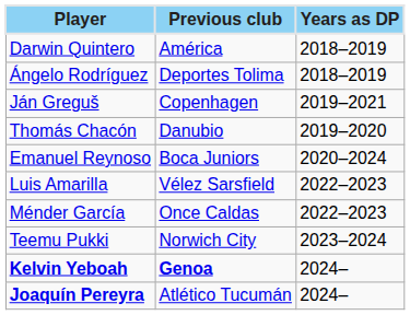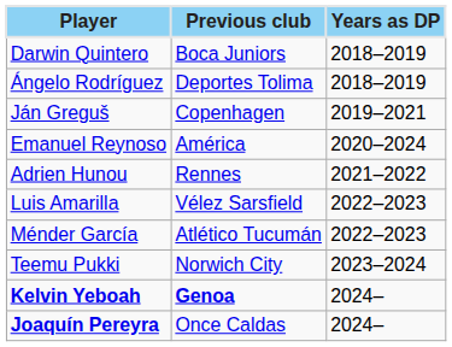 <table class="wikitable" style="text-align:center">
 <tr>
 <th style="background:#8CD2F4; color:#231F20; border:2px solid #E4E5E6;">Player</th>
 <th style="background:#8CD2F4; color:#231F20; border:2px solid #E4E5E6;">Previous club</th>
 <th style="background:#8CD2F4; color:#231F20; border:2px solid #E4E5E6;">Years as DP</th>
 </tr>
 <tr>
 <td align=left> <a href='#'>Darwin Quintero</a></td>
-<td align=left> <a href='#'>América</a></td>
+<td align=left> <a href='#'>Boca Juniors</a></td>
 <td align=left>2018–2019</td>
 </tr>
 <tr>
 <td align=left> <a href='#'>Ángelo Rodríguez</a></td>
 <td align=left> <a href='#'>Deportes Tolima</a></td>
 <td align=left>2018–2019</td>
 </tr>
 <tr>
 <td align=left> <a href='#'>Ján Greguš</a></td>
 <td align=left> <a href='#'>Copenhagen</a></td>
 <td align=left>2019–2021</td>
 </tr>
 <tr>
-<td align=left> <a href='#'>Thomás Chacón</a></td>
-<td align=left> <a href='#'>Danubio</a></td>
-<td align=left>2019–2020</td>
+<td align=left> <a href='#'>Emanuel Reynoso</a></td>
+<td align=left> <a href='#'>América</a></td>
+<td align=left>2020–2024</td>
 </tr>
 <tr>
-<td align=left> <a href='#'>Emanuel Reynoso</a></td>
-<td align=left> <a href='#'>Boca Juniors</a></td>
-<td align=left>2020–2024</td>
+<td align=left> <a href='#'>Adrien Hunou</a></td>
+<td align=left> <a href='#'>Rennes</a></td>
+<td align=left>2021–2022</td>
 </tr>
 <tr>
 <td align=left> <a href='#'>Luis Amarilla</a></td>
 <td align=left> <a href='#'>Vélez Sarsfield</a></td>
 <td align=left>2022–2023</td>
 </tr>
 <tr>
 <td align=left> <a href='#'>Ménder García</a></td>
-<td align=left> <a href='#'>Once Caldas</a></td>
+<td align=left> <a href='#'>Atlético Tucumán</a></td>
 <td align=left>2022–2023</td>
 </tr>
 <tr>
 <td align=left> <a href='#'>Teemu Pukki</a></td>
 <td align=left> <a href='#'>Norwich City</a></td>
 <td align=left>2023–2024</td>
 </tr>
 <tr>
 <td align=left> <strong><a href='#'>Kelvin Yeboah</a></strong></td>
 <td align=left><strong> <a href='#'>Genoa</a></strong></td>
 <td align=left>2024–</td>
 </tr>
 <tr>
 <td align=left> <strong><a href='#'>Joaquín Pereyra</a></strong></td>
-<td align=left> <a href='#'>Atlético Tucumán</a></td>
+<td align=left> <a href='#'>Once Caldas</a></td>
 <td align=left>2024–</td>
 </tr>
 </table>
